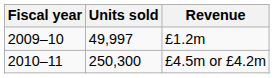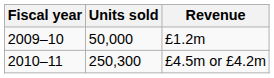 <table class="wikitable">
 <tr>
 <th>Fiscal year</th>
 <th>Units sold</th>
 <th>Revenue</th>
 </tr>
 <tr>
 <td>2009–10</td>
-<td>49,997</td>
+<td>50,000</td>
 <td>£1.2m</td>
 </tr>
 <tr>
 <td>2010–11</td>
 <td>250,300</td>
 <td>£4.5m or £4.2m</td>
 </tr>
 </table>
